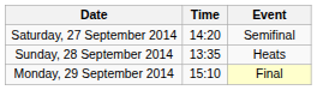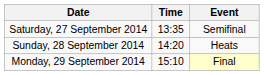 <table class = "wikitable" style="text-align:center;">
 <tr>
 <th width=220>Date</th>
 <th width=50>Time</th>
 <th width=100>Event</th>
 </tr>
 <tr>
 <td>Saturday, 27 September 2014</td>
-<td>14:20</td>
+<td>13:35</td>
 <td>Semifinal</td>
 </tr>
 <tr>
 <td>Sunday, 28 September 2014</td>
-<td>13:35</td>
+<td>14:20</td>
 <td>Heats</td>
 </tr>
 <tr>
 <td>Monday, 29 September 2014</td>
 <td>15:10</td>
 <td bgcolor=ffffcc>Final</td>
 </tr>
 </table>
